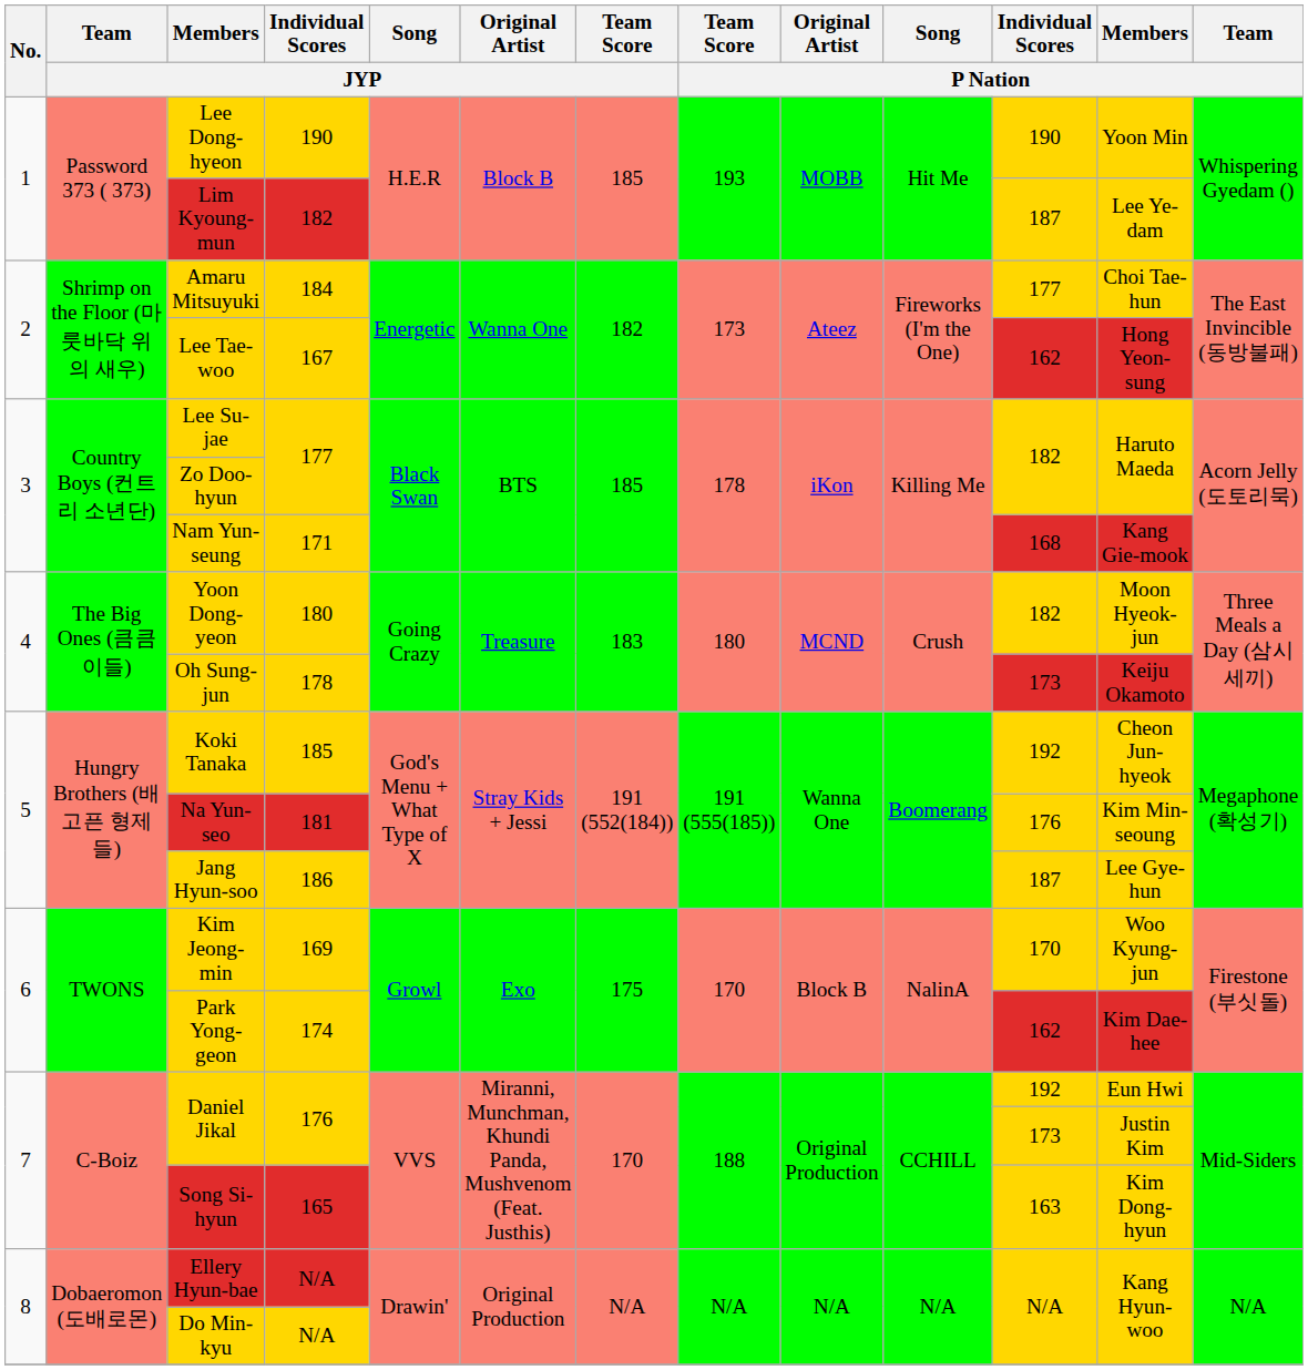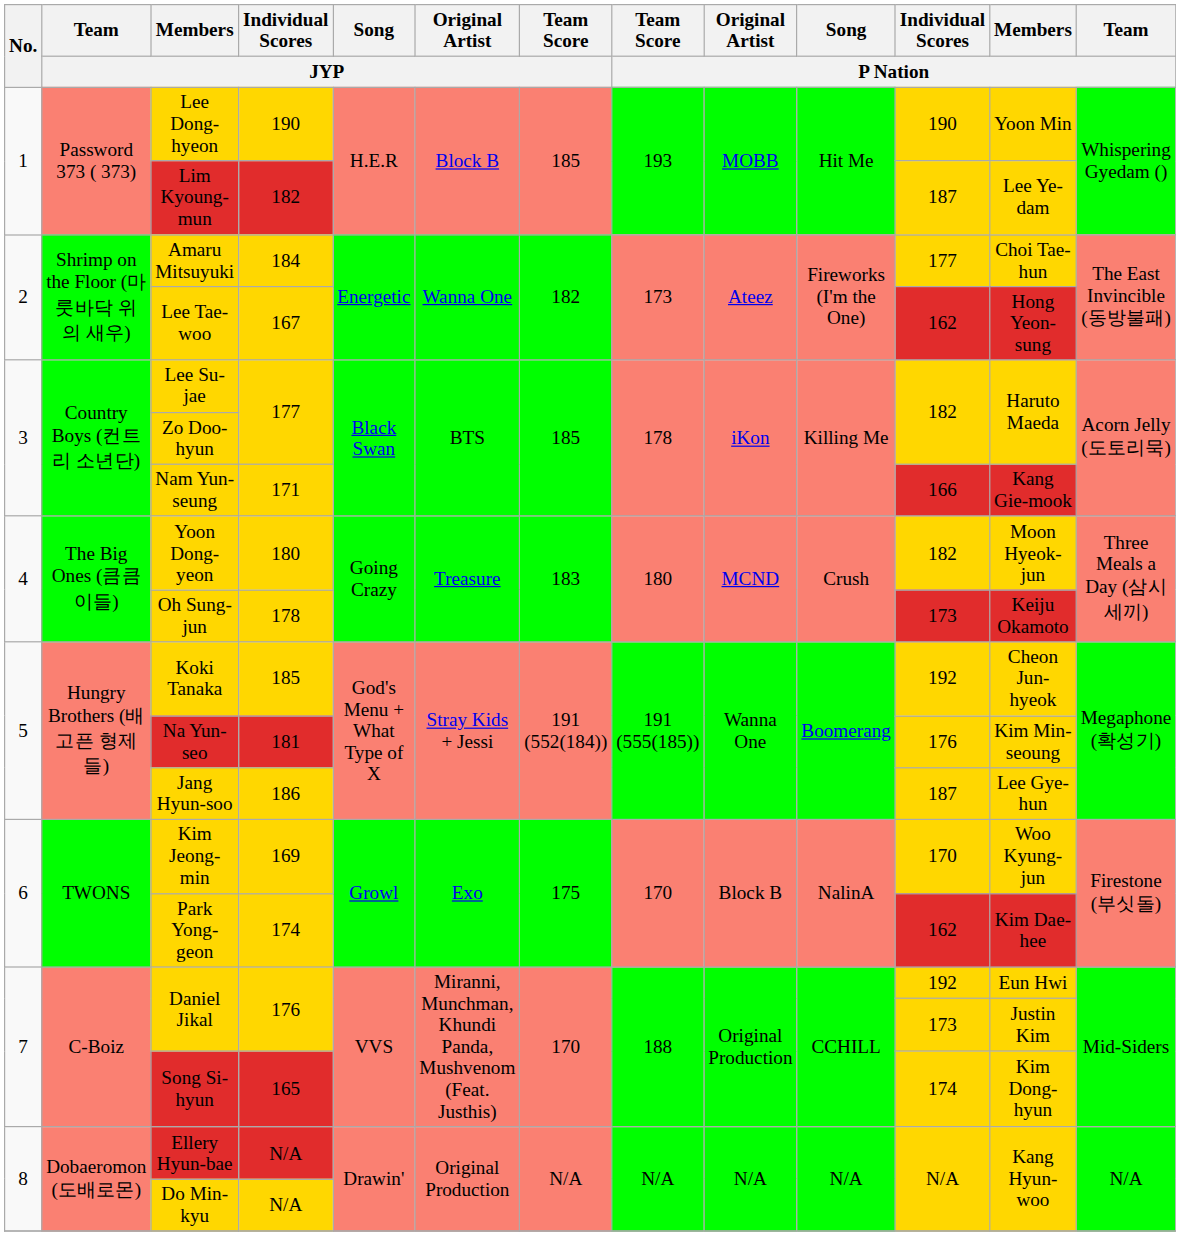 <table class="wikitable" style="text-align:center">
 <tr>
 <th rowspan="2">No.</th>
 <th>Team</th>
 <th>Members</th>
 <th>Individual Scores</th>
 <th>Song</th>
 <th>Original Artist</th>
 <th>Team Score</th>
 <th>Team Score</th>
 <th>Original Artist</th>
 <th>Song</th>
 <th>Individual Scores</th>
 <th>Members</th>
 <th>Team</th>
 </tr>
 <tr>
 <th colspan="6">JYP</th>
 <th colspan="6">P Nation</th>
 </tr>
 <tr>
 <td rowspan="2">1</td>
 <td rowspan="2" style="background:salmon;">Password 373 ( 373)</td>
 <td style="background:#FFD700;">Lee Dong-hyeon</td>
 <td style="background:#FFD700;">190</td>
 <td rowspan="2" style="background:salmon;">H.E.R</td>
 <td rowspan="2" style="background:salmon;"><a href='#'>Block B</a></td>
 <td rowspan="2" style="background:salmon;">185</td>
 <td rowspan="2" style="background:#00FF00;">193</td>
 <td rowspan="2" style="background:#00FF00;"><a href='#'>MOBB</a></td>
 <td rowspan="2" style="background:#00FF00;">Hit Me</td>
 <td style="background:#FFD700;">190</td>
 <td style="background:#FFD700;">Yoon Min</td>
 <td rowspan="2" style="background:#00FF00;">Whispering Gyedam ()</td>
 </tr>
 <tr>
 <td style="background:#E12C2C;">Lim Kyoung-mun</td>
 <td style="background:#E12C2C;">182</td>
 <td style="background:#FFD700;">187</td>
 <td style="background:#FFD700;">Lee Ye-dam</td>
 </tr>
 <tr>
 <td rowspan="2">2</td>
 <td rowspan="2" style="background:#00FF00;">Shrimp on the Floor (마룻바닥 위의 새우)</td>
 <td style="background:#FFD700;">Amaru Mitsuyuki</td>
 <td style="background:#FFD700;">184</td>
 <td rowspan="2" style="background:#00FF00;"><a href='#'>Energetic</a></td>
 <td rowspan="2" style="background:#00FF00;"><a href='#'>Wanna One</a></td>
 <td rowspan="2" style="background:#00FF00;">182</td>
 <td rowspan="2" style="background:salmon;">173</td>
 <td rowspan="2" style="background:salmon;"><a href='#'>Ateez</a></td>
 <td rowspan="2" style="background:salmon;">Fireworks (I'm the One)</td>
 <td style="background:#FFD700;">177</td>
 <td style="background:#FFD700;">Choi Tae-hun</td>
 <td rowspan="2" style="background:salmon;">The East Invincible (동방불패)</td>
 </tr>
 <tr>
 <td style="background:#FFD700;">Lee Tae-woo</td>
 <td style="background:#FFD700;">167</td>
 <td style="background:#E12C2C;">162</td>
 <td style="background:#E12C2C;">Hong Yeon-sung</td>
 </tr>
 <tr>
 <td rowspan="3">3</td>
 <td rowspan="3" style="background:#00FF00;">Country Boys (컨트리 소년단)</td>
 <td style="background:#FFD700;">Lee Su-jae</td>
 <td rowspan="2" style="background:#FFD700;">177</td>
 <td rowspan="3" style="background:#00FF00;"><a href='#'>Black Swan</a></td>
 <td rowspan="3" style="background:#00FF00;">BTS</td>
 <td rowspan="3" style="background:#00FF00;">185</td>
 <td rowspan="3" style="background:salmon;">178</td>
 <td rowspan="3" style="background:salmon;"><a href='#'>iKon</a></td>
 <td rowspan="3" style="background:salmon;">Killing Me</td>
 <td rowspan="2" style="background:#FFD700;">182</td>
 <td rowspan="2" style="background:#FFD700;">Haruto Maeda</td>
 <td rowspan="3" style="background:salmon;">Acorn Jelly (도토리묵)</td>
 </tr>
 <tr>
 <td style="background:#FFD700;">Zo Doo-hyun</td>
 </tr>
 <tr>
 <td style="background:#FFD700;">Nam Yun-seung</td>
 <td style="background:#FFD700;">171</td>
-<td style="background:#E12C2C;">168</td>
+<td style="background:#E12C2C;">166</td>
 <td style="background:#E12C2C;">Kang Gie-mook</td>
 </tr>
 <tr>
 <td rowspan="2">4</td>
 <td rowspan="2" style="background:#00FF00;">The Big Ones (큼큼이들)</td>
 <td style="background:#FFD700;">Yoon Dong-yeon</td>
 <td style="background:#FFD700;">180</td>
 <td rowspan="2" style="background:#00FF00;">Going Crazy</td>
 <td rowspan="2" style="background:#00FF00;"><a href='#'>Treasure</a></td>
 <td rowspan="2" style="background:#00FF00;">183</td>
 <td rowspan="2" style="background:salmon;">180</td>
 <td rowspan="2" style="background:salmon;"><a href='#'>MCND</a></td>
 <td rowspan="2" style="background:salmon;">Crush</td>
 <td style="background:#FFD700;">182</td>
 <td style="background:#FFD700;">Moon Hyeok-jun</td>
 <td rowspan="2" style="background:salmon;">Three Meals a Day (삼시세끼)</td>
 </tr>
 <tr>
 <td style="background:#FFD700;">Oh Sung-jun</td>
 <td style="background:#FFD700;">178</td>
 <td style="background:#E12C2C;">173</td>
 <td style="background:#E12C2C;">Keiju Okamoto</td>
 </tr>
 <tr>
 <td rowspan="3">5</td>
 <td rowspan="3" style="background:salmon;">Hungry Brothers (배고픈 형제들)</td>
 <td style="background:#FFD700;">Koki Tanaka</td>
 <td style="background:#FFD700;">185</td>
 <td rowspan="3" style="background:salmon;">God's Menu + What Type of X</td>
 <td rowspan="3" style="background:salmon;"><a href='#'>Stray Kids</a> + Jessi</td>
 <td rowspan="3" style="background:salmon;">191 (552(184))</td>
 <td rowspan="3" style="background:#00FF00;">191 (555(185))</td>
 <td rowspan="3" style="background:#00FF00;">Wanna One</td>
 <td rowspan="3" style="background:#00FF00;"><a href='#'>Boomerang</a></td>
 <td style="background:#FFD700;">192</td>
 <td style="background:#FFD700;">Cheon Jun-hyeok</td>
 <td rowspan="3" style="background:#00FF00;">Megaphone (확성기)</td>
 </tr>
 <tr>
 <td style="background:#E12C2C;">Na Yun-seo</td>
 <td style="background:#E12C2C;">181</td>
 <td style="background:#FFD700;">176</td>
 <td style="background:#FFD700;">Kim Min-seoung</td>
 </tr>
 <tr>
 <td style="background:#FFD700;">Jang Hyun-soo</td>
 <td style="background:#FFD700;">186</td>
 <td style="background:#FFD700;">187</td>
 <td style="background:#FFD700;">Lee Gye-hun</td>
 </tr>
 <tr>
 <td rowspan="2">6</td>
 <td rowspan="2"  style="background:#00FF00;">TWONS</td>
 <td style="background:#FFD700;">Kim Jeong-min</td>
 <td style="background:#FFD700;">169</td>
 <td rowspan="2"  style="background:#00FF00;"><a href='#'>Growl</a></td>
 <td rowspan="2" style="background:#00FF00;"><a href='#'>Exo</a></td>
 <td rowspan="2"  style="background:#00FF00;">175</td>
 <td rowspan="2" style="background:salmon;">170</td>
 <td rowspan="2" style="background:salmon;">Block B</td>
 <td rowspan="2" style="background:salmon;">NalinA</td>
 <td style="background:#FFD700;">170</td>
 <td style="background:#FFD700;">Woo Kyung-jun</td>
 <td rowspan="2" style="background:salmon;">Firestone (부싯돌)</td>
 </tr>
 <tr>
 <td style="background:#FFD700;">Park Yong-geon</td>
 <td style="background:#FFD700;">174</td>
 <td style="background:#E12C2C;">162</td>
 <td style="background:#E12C2C;">Kim Dae-hee</td>
 </tr>
 <tr>
 <td rowspan="3">7</td>
 <td rowspan="3"  style="background:salmon;">C-Boiz</td>
 <td rowspan="2"style="background:#FFD700;">Daniel Jikal</td>
 <td rowspan="2" style="background:#FFD700;">176</td>
 <td rowspan="3" style="background:salmon;">VVS</td>
 <td rowspan="3" style="background:salmon;">Miranni, Munchman, Khundi Panda, Mushvenom (Feat. Justhis)</td>
 <td rowspan="3" style="background:salmon;">170</td>
 <td rowspan="3" style="background:#00FF00;">188</td>
 <td rowspan="3" style="background:#00FF00;">Original Production</td>
 <td rowspan="3" style="background:#00FF00;">CCHILL</td>
 <td style="background:#FFD700;">192</td>
 <td style="background:#FFD700;">Eun Hwi</td>
 <td rowspan="3" style="background:#00FF00;">Mid-Siders</td>
 </tr>
 <tr>
 <td style="background:#FFD700;">173</td>
 <td style="background:#FFD700;">Justin Kim</td>
 </tr>
 <tr>
 <td style="background:#E12C2C;">Song Si-hyun</td>
 <td style="background:#E12C2C;">165</td>
-<td style="background:#FFD700;">163</td>
+<td style="background:#FFD700;">174</td>
 <td style="background:#FFD700;">Kim Dong-hyun</td>
 </tr>
 <tr>
 <td rowspan="2">8</td>
 <td rowspan="2" style="background:salmon;">Dobaeromon (도배로몬)</td>
 <td style="background:#E12C2C;">Ellery Hyun-bae</td>
 <td style="background:#E12C2C;">N/A</td>
 <td rowspan="2" style="background:salmon;">Drawin'</td>
 <td rowspan="2" style="background:salmon;">Original Production</td>
 <td rowspan="2" style="background:salmon;">N/A</td>
 <td rowspan="2" style="background:#00FF00;">N/A</td>
 <td rowspan="2" style="background:#00FF00;">N/A</td>
 <td rowspan="2" style="background:#00FF00;">N/A</td>
 <td rowspan="2" style="background:#FFD700;">N/A</td>
 <td rowspan="2" style="background:#FFD700;">Kang Hyun-woo</td>
 <td rowspan="2" style="background:#00FF00;">N/A</td>
 </tr>
 <tr>
 <td style="background:#FFD700;">Do Min-kyu</td>
 <td style="background:#FFD700;">N/A</td>
 </tr>
 <tr>
 </tr>
 </table>
